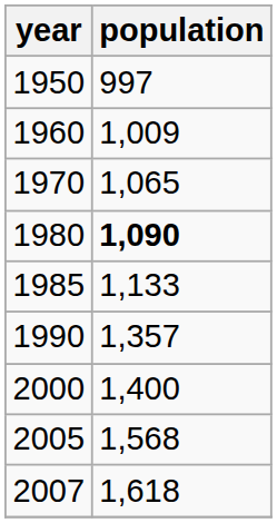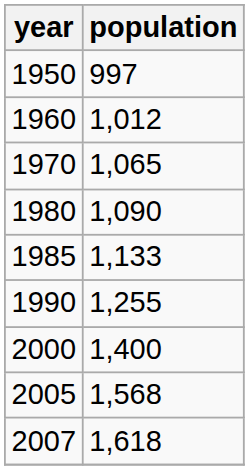 <table class="wikitable">
 <tr>
 <th>year</th>
 <th>population</th>
 </tr>
 <tr>
 <td>1950</td>
 <td>997</td>
 </tr>
 <tr>
 <td>1960</td>
-<td>1,009</td>
+<td>1,012</td>
 </tr>
 <tr>
 <td>1970</td>
 <td>1,065</td>
 </tr>
 <tr>
 <td>1980</td>
-<td><strong>1,090</strong></td>
+<td>1,090</td>
 </tr>
 <tr>
 <td>1985</td>
 <td>1,133</td>
 </tr>
 <tr>
 <td>1990</td>
-<td>1,357</td>
+<td>1,255</td>
 </tr>
 <tr>
 <td>2000</td>
 <td>1,400</td>
 </tr>
 <tr>
 <td>2005</td>
 <td>1,568</td>
 </tr>
 <tr>
 <td>2007</td>
 <td>1,618</td>
 </tr>
 <tr>
 </tr>
 </table>
